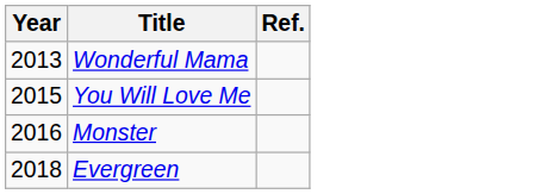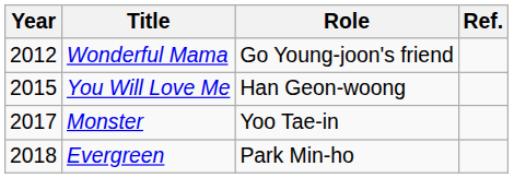 <table class="wikitable">
 <tr>
 <th>Year</th>
 <th>Title</th>
+<th>Role</th>
 <th>Ref.</th>
 </tr>
 <tr>
-<td>2013</td>
+<td>2012</td>
 <td><em><a href='#'>Wonderful Mama</a></em></td>
+<td>Go Young-joon's friend</td>
 <td></td>
 </tr>
 <tr>
 <td>2015</td>
 <td><em><a href='#'>You Will Love Me</a></em></td>
+<td>Han Geon-woong</td>
 <td></td>
 </tr>
 <tr>
-<td>2016</td>
+<td>2017</td>
 <td><em><a href='#'>Monster</a></em></td>
+<td>Yoo Tae-in</td>
 <td></td>
 </tr>
 <tr>
 <td>2018</td>
 <td><em><a href='#'>Evergreen</a></em></td>
+<td>Park Min-ho</td>
 <td></td>
 </tr>
 </table>
